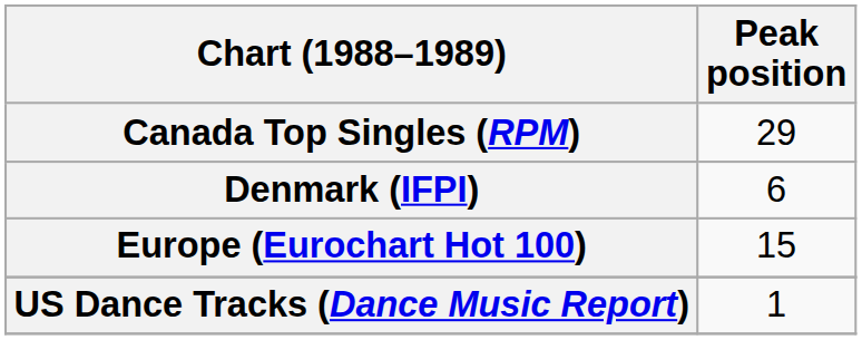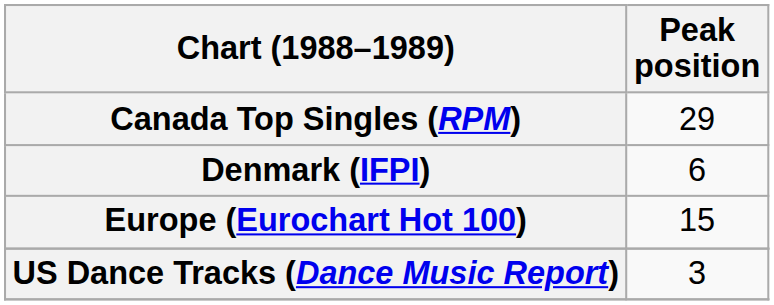 <table class="wikitable sortable plainrowheaders" style="text-align:center">
 <tr>
 <th>Chart (1988–1989)</th>
 <th>Peak<br>position</th>
 </tr>
 <tr>
 <th scope="row">Canada Top Singles (<em><a href='#'>RPM</a></em>)</th>
 <td>29</td>
 </tr>
 <tr>
 <th scope="row">Denmark (<a href='#'>IFPI</a>)</th>
 <td>6</td>
 </tr>
 <tr>
 <th scope="row">Europe (<a href='#'>Eurochart Hot 100</a>)</th>
 <td>15</td>
 </tr>
 <tr>
 </tr>
 <tr>
 </tr>
 <tr>
 </tr>
 <tr>
 </tr>
 <tr>
 </tr>
 <tr>
 </tr>
 <tr>
 </tr>
 <tr>
 </tr>
 <tr>
 <th scope="row">US Dance Tracks (<em><a href='#'>Dance Music Report</a></em>)</th>
-<td>1</td>
+<td>3</td>
 </tr>
 <tr>
 </tr>
 </table>
